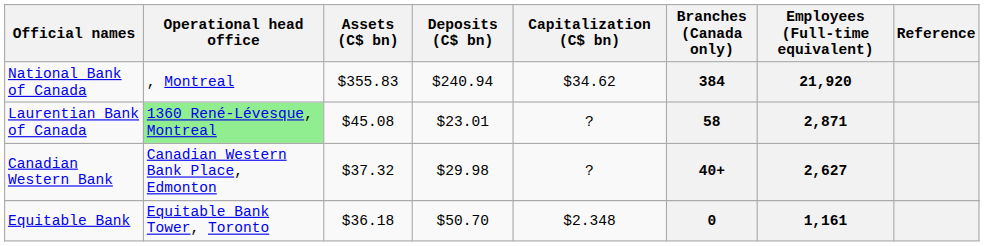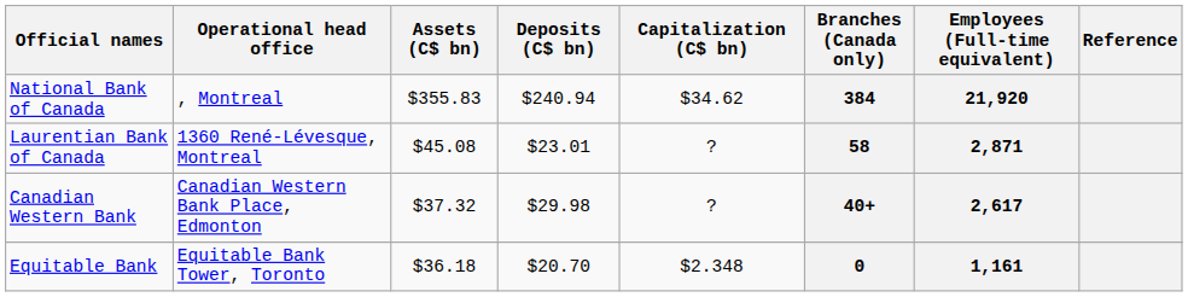 <table class="wikitable sortable">
 <tr>
 <th>Official names</th>
 <th>Operational head office</th>
 <th>Assets (C$ bn)</th>
 <th>Deposits (C$ bn)</th>
 <th>Capitalization (C$ bn)</th>
 <th>Branches<br>(Canada only)</th>
 <th>Employees <br>(Full-time equivalent)</th>
 <th>Reference</th>
 </tr>
 <tr>
 <td><a href='#'>National Bank of Canada</a></td>
 <td>, <a href='#'>Montreal</a></td>
 <td style="text-align:center;">$355.83</td>
 <td style="text-align:center;">$240.94</td>
 <td style="text-align:center;">$34.62</td>
 <th>384</th>
 <th>21,920</th>
 <th></th>
 </tr>
 <tr>
 <td><a href='#'>Laurentian Bank of Canada</a></td>
-<td style="background: lightgreen;"><a href='#'>1360 René-Lévesque</a>, <a href='#'>Montreal</a></td>
+<td><a href='#'>1360 René-Lévesque</a>, <a href='#'>Montreal</a></td>
 <td style="text-align:center;">$45.08</td>
 <td style="text-align:center;">$23.01</td>
 <td style="text-align:center;">?</td>
 <th>58</th>
 <th>2,871</th>
 <th></th>
 </tr>
 <tr>
 <td><a href='#'>Canadian Western Bank</a></td>
 <td><a href='#'>Canadian Western Bank Place</a>, <a href='#'>Edmonton</a></td>
 <td style="text-align:center;">$37.32</td>
 <td style="text-align:center;">$29.98</td>
 <td style="text-align:center;">?</td>
 <th>40+</th>
-<th>2,627</th>
+<th>2,617</th>
 <th></th>
 </tr>
 <tr>
 </tr>
 <tr>
 <td><a href='#'>Equitable Bank</a></td>
 <td><a href='#'>Equitable Bank Tower</a>, <a href='#'>Toronto</a></td>
 <td style="text-align:center;">$36.18</td>
-<td style="text-align:center;">$50.70</td>
+<td style="text-align:center;">$20.70</td>
 <td style="text-align:center;">$2.348</td>
 <th>0</th>
 <th>1,161</th>
 <th></th>
 </tr>
 </table>
